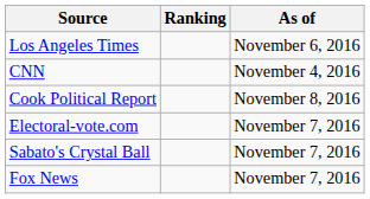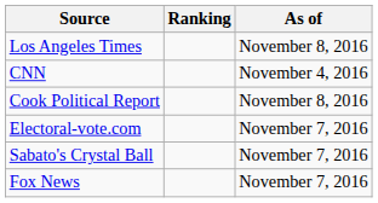 <table class="wikitable" style="text-align:center">
 <tr>
 <th>Source</th>
 <th>Ranking</th>
 <th>As of</th>
 </tr>
 <tr>
 <td align="left"><a href='#'>Los Angeles Times</a></td>
 <td></td>
-<td>November 6, 2016</td>
+<td>November 8, 2016</td>
 </tr>
 <tr>
 <td style="text-align:left;"><a href='#'>CNN</a></td>
 <td></td>
 <td>November 4, 2016</td>
 </tr>
 <tr>
 <td style="text-align:left;"><a href='#'>Cook Political Report</a></td>
 <td></td>
 <td>November 8, 2016</td>
 </tr>
 <tr>
 <td style="text-align:left;"><a href='#'>Electoral-vote.com</a></td>
 <td></td>
 <td>November 7, 2016</td>
 </tr>
 <tr>
 <td style="text-align:left;"><a href='#'>Sabato's Crystal Ball</a></td>
 <td></td>
 <td>November 7, 2016</td>
 </tr>
 <tr>
 <td align="left"><a href='#'>Fox News</a></td>
 <td></td>
 <td>November 7, 2016</td>
 </tr>
 </table>
